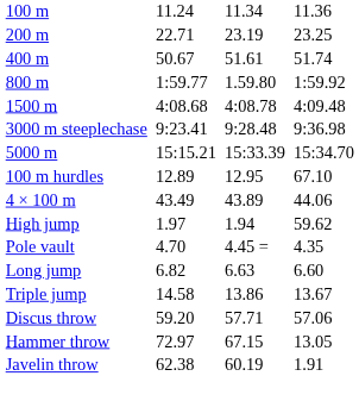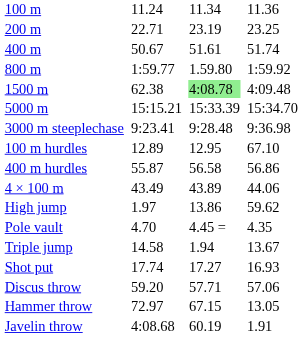 <table>
 <tr>
 <td><a href='#'>100 m</a></td>
 <td></td>
 <td>11.24</td>
 <td></td>
 <td>11.34 </td>
 <td></td>
 <td>11.36</td>
 </tr>
 <tr>
 <td><a href='#'>200 m</a></td>
 <td></td>
 <td>22.71 </td>
 <td></td>
 <td>23.19 </td>
 <td></td>
 <td>23.25</td>
 </tr>
 <tr>
 <td><a href='#'>400 m</a></td>
 <td></td>
 <td>50.67 </td>
 <td></td>
 <td>51.61 </td>
 <td></td>
 <td>51.74 </td>
 </tr>
 <tr>
 <td><a href='#'>800 m</a></td>
 <td></td>
 <td>1:59.77 </td>
 <td></td>
 <td>1.59.80 </td>
 <td></td>
 <td>1:59.92</td>
 </tr>
 <tr>
 <td><a href='#'>1500 m</a></td>
 <td></td>
-<td>4:08.68</td>
+<td>62.38</td>
 <td></td>
-<td>4:08.78</td>
+<td style="background: lightgreen;">4:08.78</td>
 <td></td>
 <td>4:09.48 </td>
+</tr>
+<tr>
+<td><a href='#'>5000 m</a></td>
+<td></td>
+<td>15:15.21</td>
+<td></td>
+<td>15:33.39</td>
+<td></td>
+<td>15:34.70</td>
 </tr>
 <tr>
 <td><a href='#'>3000 m steeplechase</a></td>
 <td></td>
 <td>9:23.41</td>
 <td></td>
 <td>9:28.48</td>
 <td></td>
 <td>9:36.98 </td>
 </tr>
 <tr>
-<td><a href='#'>5000 m</a></td>
-<td></td>
-<td>15:15.21</td>
-<td></td>
-<td>15:33.39</td>
-<td></td>
-<td>15:34.70</td>
-</tr>
-<tr>
 <td><a href='#'>100 m hurdles</a></td>
 <td></td>
 <td>12.89 </td>
 <td></td>
 <td>12.95</td>
 <td></td>
 <td>67.10</td>
+</tr>
+<tr>
+<td><a href='#'>400 m hurdles</a></td>
+<td></td>
+<td>55.87</td>
+<td></td>
+<td>56.58</td>
+<td></td>
+<td>56.86</td>
 </tr>
 <tr>
 <td><a href='#'>4 × 100 m</a></td>
 <td><br></td>
 <td>43.49 </td>
 <td><br></td>
 <td>43.89 </td>
 <td><br></td>
 <td>44.06 </td>
 </tr>
 <tr>
 <td><a href='#'>High jump</a></td>
 <td></td>
 <td>1.97</td>
 <td></td>
-<td>1.94</td>
+<td>13.86</td>
 <td></td>
 <td>59.62 </td>
 </tr>
 <tr>
 <td><a href='#'>Pole vault</a></td>
 <td></td>
 <td>4.70</td>
 <td></td>
 <td>4.45 =</td>
 <td></td>
 <td>4.35</td>
 </tr>
 <tr>
-<td><a href='#'>Long jump</a></td>
-<td></td>
-<td>6.82</td>
-<td></td>
-<td>6.63</td>
-<td></td>
-<td>6.60 </td>
-</tr>
-<tr>
 <td><a href='#'>Triple jump</a></td>
 <td></td>
 <td>14.58</td>
 <td></td>
-<td>13.86</td>
+<td>1.94</td>
 <td></td>
 <td>13.67 </td>
+</tr>
+<tr>
+<td><a href='#'>Shot put</a></td>
+<td></td>
+<td>17.74</td>
+<td></td>
+<td>17.27</td>
+<td></td>
+<td>16.93</td>
 </tr>
 <tr>
 <td><a href='#'>Discus throw</a></td>
 <td></td>
 <td>59.20</td>
 <td></td>
 <td>57.71</td>
 <td></td>
 <td>57.06</td>
 </tr>
 <tr>
 <td><a href='#'>Hammer throw</a></td>
 <td></td>
 <td>72.97</td>
 <td></td>
 <td>67.15</td>
 <td></td>
 <td>13.05</td>
 </tr>
 <tr>
 <td><a href='#'>Javelin throw</a></td>
 <td></td>
-<td>62.38</td>
+<td>4:08.68</td>
 <td></td>
 <td>60.19 </td>
 <td></td>
 <td>1.91</td>
 </tr>
 </table>
